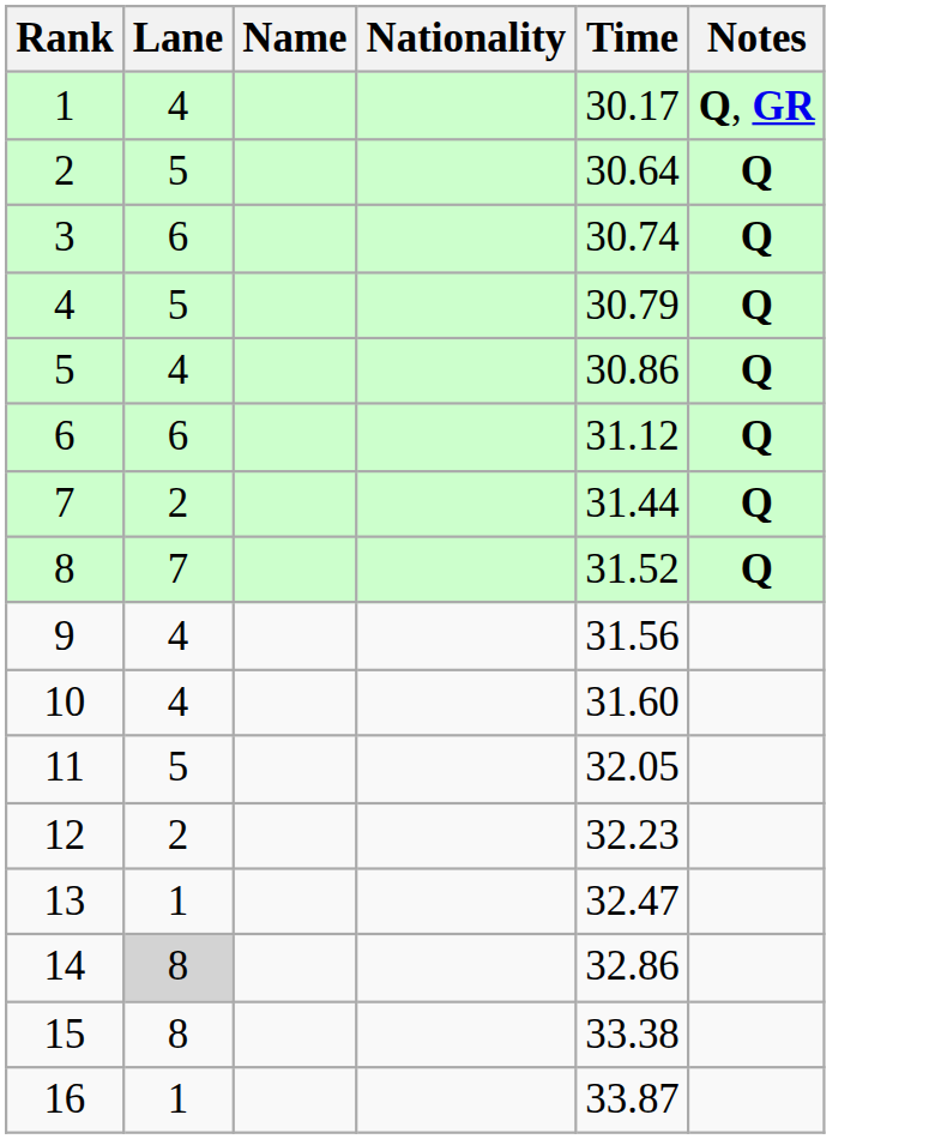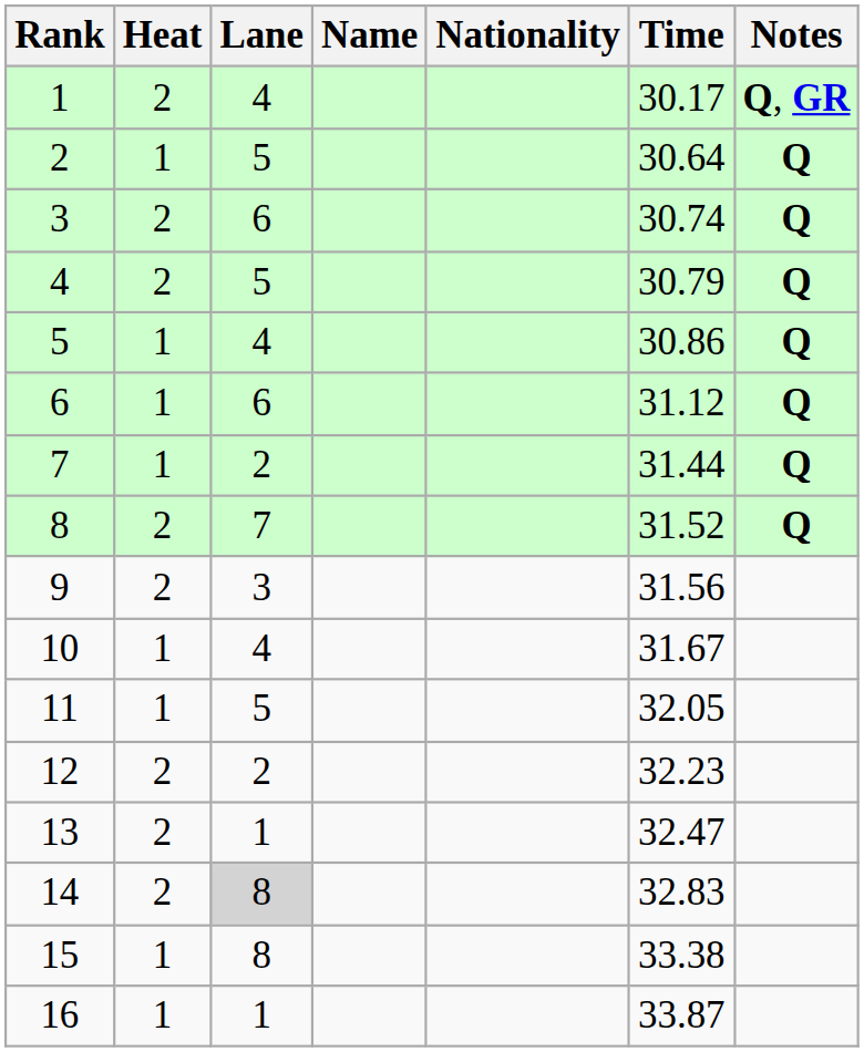 <table class="wikitable sortable" style="text-align:center">
 <tr>
 <th>Rank</th>
+<th>Heat</th>
 <th>Lane</th>
 <th>Name</th>
 <th>Nationality</th>
 <th>Time</th>
 <th>Notes</th>
 </tr>
 <tr bgcolor=ccffcc>
 <td>1</td>
+<td>2</td>
 <td>4</td>
 <td align=left></td>
 <td align=left></td>
 <td>30.17</td>
 <td><strong>Q</strong>, <strong><a href='#'>GR</a></strong></td>
 </tr>
 <tr bgcolor=ccffcc>
 <td>2</td>
+<td>1</td>
 <td>5</td>
 <td align=left></td>
 <td align=left></td>
 <td>30.64</td>
 <td><strong>Q</strong></td>
 </tr>
 <tr bgcolor=ccffcc>
 <td>3</td>
+<td>2</td>
 <td>6</td>
 <td align=left></td>
 <td align=left></td>
 <td>30.74</td>
 <td><strong>Q</strong></td>
 </tr>
 <tr bgcolor=ccffcc>
 <td>4</td>
+<td>2</td>
 <td>5</td>
 <td align=left></td>
 <td align=left></td>
 <td>30.79</td>
 <td><strong>Q</strong></td>
 </tr>
 <tr bgcolor=ccffcc>
 <td>5</td>
+<td>1</td>
 <td>4</td>
 <td align=left></td>
 <td align=left></td>
 <td>30.86</td>
 <td><strong>Q</strong></td>
 </tr>
 <tr bgcolor=ccffcc>
 <td>6</td>
+<td>1</td>
 <td>6</td>
 <td align=left></td>
 <td align=left></td>
 <td>31.12</td>
 <td><strong>Q</strong></td>
 </tr>
 <tr bgcolor=ccffcc>
 <td>7</td>
+<td>1</td>
 <td>2</td>
 <td align=left></td>
 <td align=left></td>
 <td>31.44</td>
 <td><strong>Q</strong></td>
 </tr>
 <tr bgcolor=ccffcc>
 <td>8</td>
+<td>2</td>
 <td>7</td>
 <td align=left></td>
 <td align=left></td>
 <td>31.52</td>
 <td><strong>Q</strong></td>
 </tr>
 <tr>
 <td>9</td>
-<td>4</td>
+<td>2</td>
+<td>3</td>
 <td align=left></td>
 <td align=left></td>
 <td>31.56</td>
 <td></td>
 </tr>
 <tr>
 <td>10</td>
+<td>1</td>
 <td>4</td>
 <td align=left></td>
 <td align=left></td>
-<td>31.60</td>
+<td>31.67</td>
 <td></td>
 </tr>
 <tr>
 <td>11</td>
+<td>1</td>
 <td>5</td>
 <td align=left></td>
 <td align=left></td>
 <td>32.05</td>
 <td></td>
 </tr>
 <tr>
 <td>12</td>
 <td>2</td>
+<td>2</td>
 <td align=left></td>
 <td align=left></td>
 <td>32.23</td>
 <td></td>
 </tr>
 <tr>
 <td>13</td>
+<td>2</td>
 <td>1</td>
 <td align=left></td>
 <td align=left></td>
 <td>32.47</td>
 <td></td>
 </tr>
 <tr>
 <td>14</td>
+<td>2</td>
 <td style="background: lightgrey;">8</td>
 <td align=left></td>
 <td align=left></td>
-<td>32.86</td>
+<td>32.83</td>
 <td></td>
 </tr>
 <tr>
 <td>15</td>
+<td>1</td>
 <td>8</td>
 <td align=left></td>
 <td align=left></td>
 <td>33.38</td>
 <td></td>
 </tr>
 <tr>
 <td>16</td>
 <td>1</td>
+<td>1</td>
 <td align=left></td>
 <td align=left></td>
 <td>33.87</td>
 <td></td>
 </tr>
 </table>
